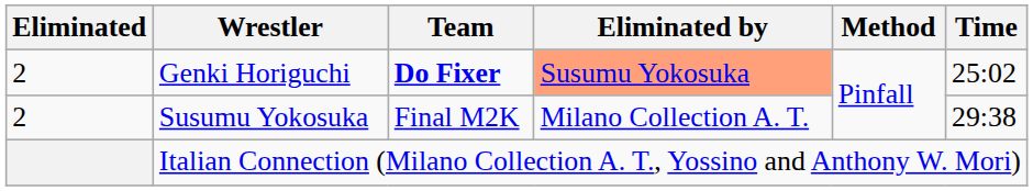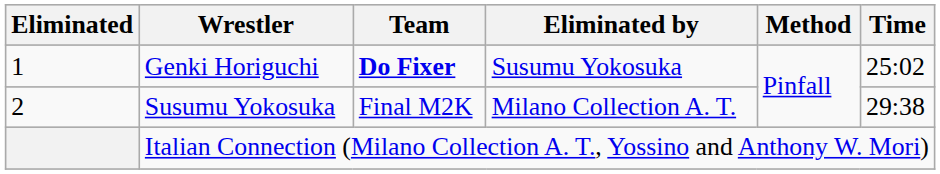 <table class="wikitable" style="margin: 1em auto 1em auto">
 <tr>
 <th>Eliminated</th>
 <th>Wrestler</th>
 <th>Team</th>
 <th>Eliminated by</th>
 <th>Method</th>
 <th>Time</th>
 </tr>
 <tr>
-<td>2</td>
+<td>1</td>
 <td><a href='#'>Genki Horiguchi</a></td>
 <td><strong><a href='#'>Do Fixer</a></strong></td>
-<td style="background: lightsalmon;"><a href='#'>Susumu Yokosuka</a></td>
+<td><a href='#'>Susumu Yokosuka</a></td>
 <td rowspan=2><a href='#'>Pinfall</a></td>
 <td>25:02</td>
 </tr>
 <tr>
 <td>2</td>
 <td><a href='#'>Susumu Yokosuka</a></td>
 <td><a href='#'>Final M2K</a></td>
 <td><a href='#'>Milano Collection A. T.</a></td>
 <td>29:38</td>
 </tr>
 <tr>
 <th></th>
 <td colspan=6><a href='#'>Italian Connection</a> (<a href='#'>Milano Collection A. T.</a>, <a href='#'>Yossino</a> and <a href='#'>Anthony W. Mori</a>)</td>
 </tr>
 </table>
